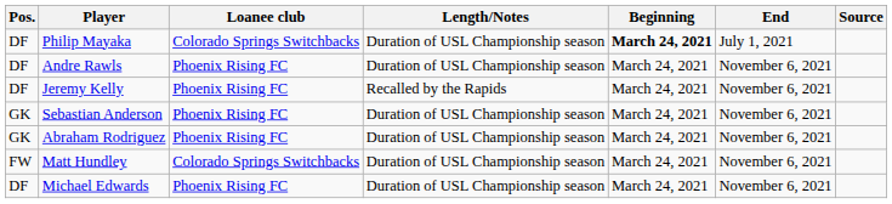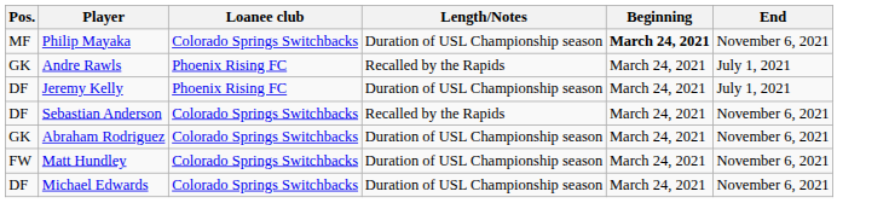 <table class="wikitable sortable" style="text-align: left">
 <tr>
 <th><strong>Pos.</strong></th>
 <th><strong>Player</strong></th>
 <th><strong>Loanee club</strong></th>
 <th><strong>Length/Notes</strong></th>
 <th><strong>Beginning</strong></th>
 <th><strong>End</strong></th>
-<th><strong>Source</strong></th>
 </tr>
 <tr>
-<td>DF</td>
+<td>MF</td>
 <td> <a href='#'>Philip Mayaka</a></td>
 <td> <a href='#'>Colorado Springs Switchbacks</a></td>
 <td>Duration of USL Championship season</td>
 <td><strong>March 24, 2021</strong></td>
-<td>July 1, 2021</td>
-<td></td>
+<td>November 6, 2021</td>
 </tr>
 <tr>
-<td>DF</td>
+<td>GK</td>
 <td> <a href='#'>Andre Rawls</a></td>
 <td> <a href='#'>Phoenix Rising FC</a></td>
-<td>Duration of USL Championship season</td>
+<td>Recalled by the Rapids</td>
 <td>March 24, 2021</td>
-<td>November 6, 2021</td>
-<td></td>
+<td>July 1, 2021</td>
 </tr>
 <tr>
 <td>DF</td>
 <td> <a href='#'>Jeremy Kelly</a></td>
 <td> <a href='#'>Phoenix Rising FC</a></td>
+<td>Duration of USL Championship season</td>
+<td>March 24, 2021</td>
+<td>July 1, 2021</td>
+</tr>
+<tr>
+<td>DF</td>
+<td> <a href='#'>Sebastian Anderson</a></td>
+<td> <a href='#'>Colorado Springs Switchbacks</a></td>
 <td>Recalled by the Rapids</td>
 <td>March 24, 2021</td>
 <td>November 6, 2021</td>
-<td></td>
-</tr>
-<tr>
-<td>GK</td>
-<td> <a href='#'>Sebastian Anderson</a></td>
-<td> <a href='#'>Phoenix Rising FC</a></td>
-<td>Duration of USL Championship season</td>
-<td>March 24, 2021</td>
-<td>November 6, 2021</td>
-<td></td>
 </tr>
 <tr>
 <td>GK</td>
 <td> <a href='#'>Abraham Rodriguez</a></td>
-<td> <a href='#'>Phoenix Rising FC</a></td>
+<td> <a href='#'>Colorado Springs Switchbacks</a></td>
 <td>Duration of USL Championship season</td>
 <td>March 24, 2021</td>
 <td>November 6, 2021</td>
-<td></td>
 </tr>
 <tr>
 <td>FW</td>
 <td> <a href='#'>Matt Hundley</a></td>
 <td> <a href='#'>Colorado Springs Switchbacks</a></td>
 <td>Duration of USL Championship season</td>
 <td>March 24, 2021</td>
 <td>November 6, 2021</td>
-<td></td>
 </tr>
 <tr>
 <td>DF</td>
 <td> <a href='#'>Michael Edwards</a></td>
-<td> <a href='#'>Phoenix Rising FC</a></td>
+<td> <a href='#'>Colorado Springs Switchbacks</a></td>
 <td>Duration of USL Championship season</td>
 <td>March 24, 2021</td>
 <td>November 6, 2021</td>
-<td></td>
 </tr>
 </table>
